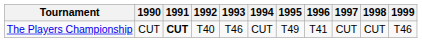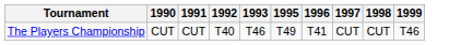 <table class="wikitable" style="font-size:95%;text-align:center;">
 <tr>
 <th>Tournament</th>
 <th>1990</th>
 <th>1991</th>
 <th>1992</th>
 <th>1993</th>
-<th>1994</th>
 <th>1995</th>
 <th>1996</th>
 <th>1997</th>
 <th>1998</th>
 <th>1999</th>
 </tr>
 <tr>
 <td align=left><a href='#'>The Players Championship</a></td>
 <td>CUT</td>
-<td><strong>CUT</strong></td>
+<td>CUT</td>
 <td>T40</td>
 <td>T46</td>
-<td>CUT</td>
 <td>T49</td>
 <td>T41</td>
 <td>CUT</td>
 <td>CUT</td>
 <td>T46</td>
 </tr>
 </table>
